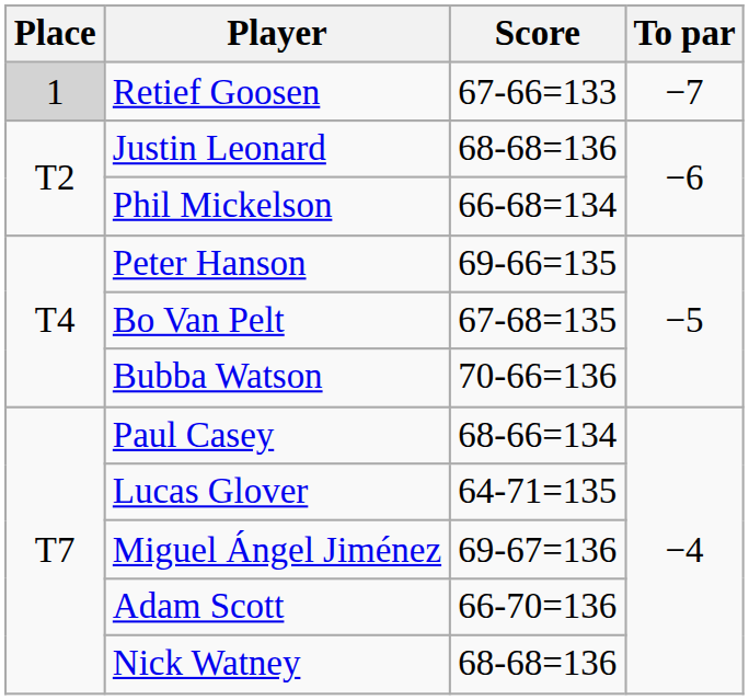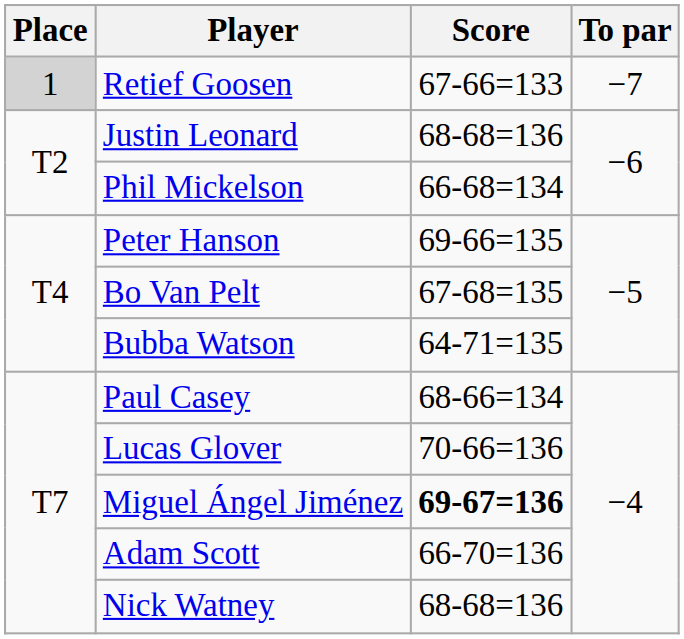 <table class="wikitable">
 <tr>
 <th>Place</th>
 <th>Player</th>
 <th>Score</th>
 <th>To par</th>
 </tr>
 <tr>
 <td align=center style="background: lightgrey;">1</td>
 <td> <a href='#'>Retief Goosen</a></td>
 <td align=center>67-66=133</td>
 <td rowspan="1" align=center>−7</td>
 </tr>
 <tr>
 <td rowspan="2" align=center>T2</td>
 <td> <a href='#'>Justin Leonard</a></td>
 <td align=center>68-68=136</td>
 <td rowspan="2" align=center>−6</td>
 </tr>
 <tr>
 <td> <a href='#'>Phil Mickelson</a></td>
 <td align=center>66-68=134</td>
 </tr>
 <tr>
 <td rowspan="3" align=center>T4</td>
 <td> <a href='#'>Peter Hanson</a></td>
 <td align=center>69-66=135</td>
 <td rowspan="3" align=center>−5</td>
 </tr>
 <tr>
 <td> <a href='#'>Bo Van Pelt</a></td>
 <td align=center>67-68=135</td>
 </tr>
 <tr>
 <td> <a href='#'>Bubba Watson</a></td>
-<td align=center>70-66=136</td>
+<td>64-71=135</td>
 </tr>
 <tr>
 <td rowspan="5" align=center>T7</td>
 <td> <a href='#'>Paul Casey</a></td>
 <td align=center>68-66=134</td>
 <td rowspan="5" align=center>−4</td>
 </tr>
 <tr>
 <td> <a href='#'>Lucas Glover</a></td>
-<td>64-71=135</td>
+<td align=center>70-66=136</td>
 </tr>
 <tr>
 <td> <a href='#'>Miguel Ángel Jiménez</a></td>
-<td align=center>69-67=136</td>
+<td align=center><strong>69-67=136</strong></td>
 </tr>
 <tr>
 <td> <a href='#'>Adam Scott</a></td>
 <td align=center>66-70=136</td>
 </tr>
 <tr>
 <td> <a href='#'>Nick Watney</a></td>
 <td align=center>68-68=136</td>
 </tr>
 </table>
